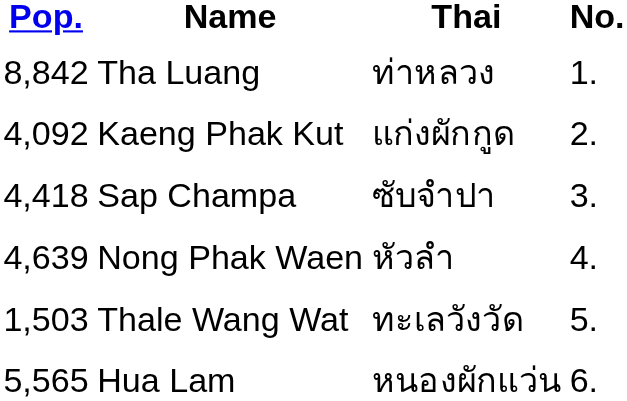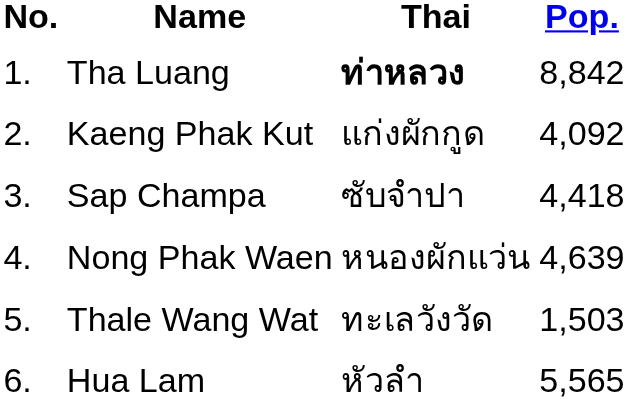 <table>
 <tr>
-<th><a href='#'>Pop.</a></th>
+<th>No.</th>
 <th>Name</th>
 <th>Thai</th>
-<th>No.</th>
+<th><a href='#'>Pop.</a></th>
 </tr>
 <tr>
+<td>1.</td>
+<td>Tha Luang</td>
+<td><strong>ท่าหลวง</strong></td>
 <td>8,842</td>
-<td>Tha Luang</td>
-<td>ท่าหลวง</td>
-<td>1.</td>
 </tr>
 <tr>
-<td>4,092</td>
+<td>2.</td>
 <td>Kaeng Phak Kut</td>
 <td>แก่งผักกูด</td>
-<td>2.</td>
+<td>4,092</td>
 </tr>
 <tr>
-<td>4,418</td>
+<td>3.</td>
 <td>Sap Champa</td>
 <td>ซับจำปา</td>
-<td>3.</td>
+<td>4,418</td>
 </tr>
 <tr>
+<td>4.</td>
+<td>Nong Phak Waen</td>
+<td>หนองผักแว่น</td>
 <td>4,639</td>
-<td>Nong Phak Waen</td>
-<td>หัวลำ</td>
-<td>4.</td>
 </tr>
 <tr>
-<td>1,503</td>
+<td>5.</td>
 <td>Thale Wang Wat</td>
 <td>ทะเลวังวัด</td>
-<td>5.</td>
+<td>1,503</td>
 </tr>
 <tr>
+<td>6.</td>
+<td>Hua Lam</td>
+<td>หัวลำ</td>
 <td>5,565</td>
-<td>Hua Lam</td>
-<td>หนองผักแว่น</td>
-<td>6.</td>
 </tr>
 </table>
